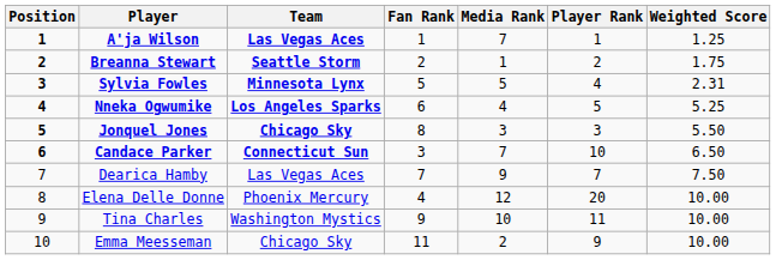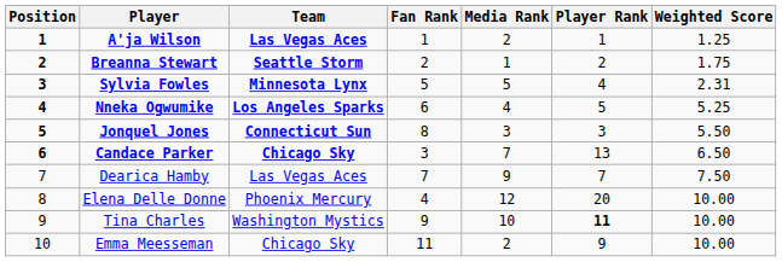 <table class="wikitable" style="text-align:center">
 <tr>
 <th>Position</th>
 <th>Player</th>
 <th>Team</th>
 <th>Fan Rank</th>
 <th>Media Rank</th>
 <th>Player Rank</th>
 <th>Weighted Score</th>
 </tr>
 <tr>
 <td><strong>1</strong></td>
 <td><strong><a href='#'>A'ja Wilson</a></strong></td>
 <td><strong><a href='#'>Las Vegas Aces</a></strong></td>
 <td>1</td>
-<td>7</td>
+<td>2</td>
 <td>1</td>
 <td>1.25</td>
 </tr>
 <tr>
 <td><strong>2</strong></td>
 <td><strong><a href='#'>Breanna Stewart</a></strong></td>
 <td><strong><a href='#'>Seattle Storm</a></strong></td>
 <td>2</td>
 <td>1</td>
 <td>2</td>
 <td>1.75</td>
 </tr>
 <tr>
 <td><strong>3</strong></td>
 <td><strong><a href='#'>Sylvia Fowles</a></strong></td>
 <td><strong><a href='#'>Minnesota Lynx</a></strong></td>
 <td>5</td>
 <td>5</td>
 <td>4</td>
 <td>2.31</td>
 </tr>
 <tr>
 <td><strong>4</strong></td>
 <td><strong><a href='#'>Nneka Ogwumike</a></strong></td>
 <td><strong><a href='#'>Los Angeles Sparks</a></strong></td>
 <td>6</td>
 <td>4</td>
 <td>5</td>
 <td>5.25</td>
 </tr>
 <tr>
 <td><strong>5</strong></td>
 <td><strong><a href='#'>Jonquel Jones</a></strong></td>
-<td><strong><a href='#'>Chicago Sky</a></strong></td>
+<td><strong><a href='#'>Connecticut Sun</a></strong></td>
 <td>8</td>
 <td>3</td>
 <td>3</td>
 <td>5.50</td>
 </tr>
 <tr>
 <td><strong>6</strong></td>
 <td><strong><a href='#'>Candace Parker</a></strong></td>
-<td><strong><a href='#'>Connecticut Sun</a></strong></td>
+<td><strong><a href='#'>Chicago Sky</a></strong></td>
 <td>3</td>
 <td>7</td>
-<td>10</td>
+<td>13</td>
 <td>6.50</td>
 </tr>
 <tr>
 <td>7</td>
 <td><a href='#'>Dearica Hamby</a></td>
 <td><a href='#'>Las Vegas Aces</a></td>
 <td>7</td>
 <td>9</td>
 <td>7</td>
 <td>7.50</td>
 </tr>
 <tr>
 <td>8</td>
 <td><a href='#'>Elena Delle Donne</a></td>
 <td><a href='#'>Phoenix Mercury</a></td>
 <td>4</td>
 <td>12</td>
 <td>20</td>
 <td>10.00</td>
 </tr>
 <tr>
 <td>9</td>
 <td><a href='#'>Tina Charles</a></td>
 <td><a href='#'>Washington Mystics</a></td>
 <td>9</td>
 <td>10</td>
-<td>11</td>
+<td><strong>11</strong></td>
 <td>10.00</td>
 </tr>
 <tr>
 <td>10</td>
 <td><a href='#'>Emma Meesseman</a></td>
 <td><a href='#'>Chicago Sky</a></td>
 <td>11</td>
 <td>2</td>
 <td>9</td>
 <td>10.00</td>
 </tr>
 </table>
